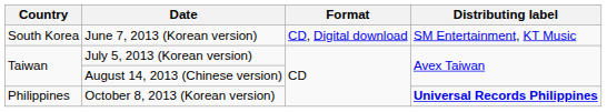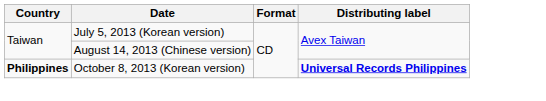 <table class="wikitable">
 <tr>
 <th>Country</th>
 <th>Date</th>
 <th>Format</th>
 <th>Distributing label</th>
-</tr>
-<tr>
-<td>South Korea</td>
-<td>June 7, 2013 (Korean version)</td>
-<td><a href='#'>CD</a>, <a href='#'>Digital download</a></td>
-<td><a href='#'>SM Entertainment</a>, <a href='#'>KT Music</a></td>
 </tr>
 <tr>
 <td rowspan="2">Taiwan</td>
 <td>July 5, 2013 (Korean version)</td>
 <td rowspan="3">CD</td>
 <td rowspan="2"><a href='#'>Avex Taiwan</a></td>
 </tr>
 <tr>
 <td>August 14, 2013 (Chinese version)</td>
 </tr>
 <tr>
-<td>Philippines</td>
+<td><strong>Philippines</strong></td>
 <td>October 8, 2013 (Korean version)</td>
 <td><strong><a href='#'>Universal Records Philippines</a></strong></td>
 </tr>
 </table>
